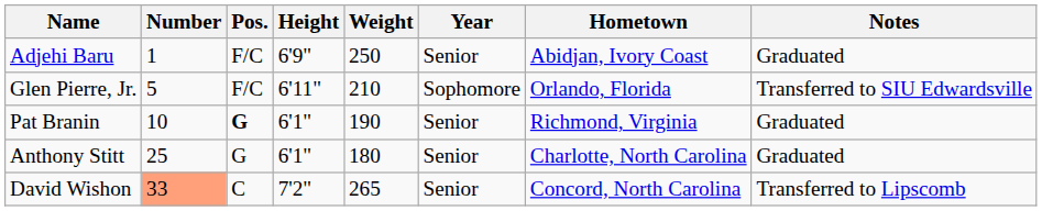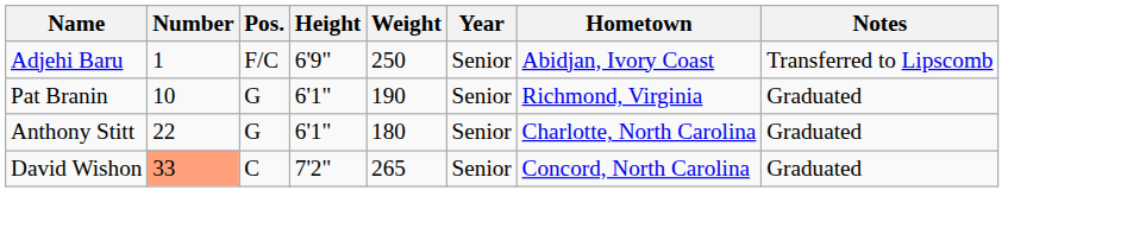 <table class="wikitable sortable">
 <tr>
 <th>Name</th>
 <th>Number</th>
 <th>Pos.</th>
 <th>Height</th>
 <th>Weight</th>
 <th>Year</th>
 <th>Hometown</th>
 <th class="unsortable">Notes</th>
 </tr>
 <tr>
 <td><a href='#'>Adjehi Baru</a></td>
 <td>1</td>
 <td>F/C</td>
 <td>6'9"</td>
 <td>250</td>
 <td>Senior</td>
 <td><a href='#'>Abidjan, Ivory Coast</a></td>
-<td>Graduated</td>
-</tr>
-<tr>
-<td>Glen Pierre, Jr.</td>
-<td>5</td>
-<td>F/C</td>
-<td>6'11"</td>
-<td>210</td>
-<td>Sophomore</td>
-<td><a href='#'>Orlando, Florida</a></td>
-<td>Transferred to <a href='#'>SIU Edwardsville</a></td>
+<td>Transferred to <a href='#'>Lipscomb</a></td>
 </tr>
 <tr>
 <td>Pat Branin</td>
 <td>10</td>
-<td><strong>G</strong></td>
+<td>G</td>
 <td>6'1"</td>
 <td>190</td>
 <td>Senior</td>
 <td><a href='#'>Richmond, Virginia</a></td>
 <td>Graduated</td>
 </tr>
 <tr>
 <td>Anthony Stitt</td>
-<td>25</td>
+<td>22</td>
 <td>G</td>
 <td>6'1"</td>
 <td>180</td>
 <td>Senior</td>
 <td><a href='#'>Charlotte, North Carolina</a></td>
 <td>Graduated</td>
 </tr>
 <tr>
 <td>David Wishon</td>
 <td style="background: lightsalmon;">33</td>
 <td>C</td>
 <td>7'2"</td>
 <td>265</td>
 <td>Senior</td>
 <td><a href='#'>Concord, North Carolina</a></td>
-<td>Transferred to <a href='#'>Lipscomb</a></td>
+<td>Graduated</td>
 </tr>
 </table>
